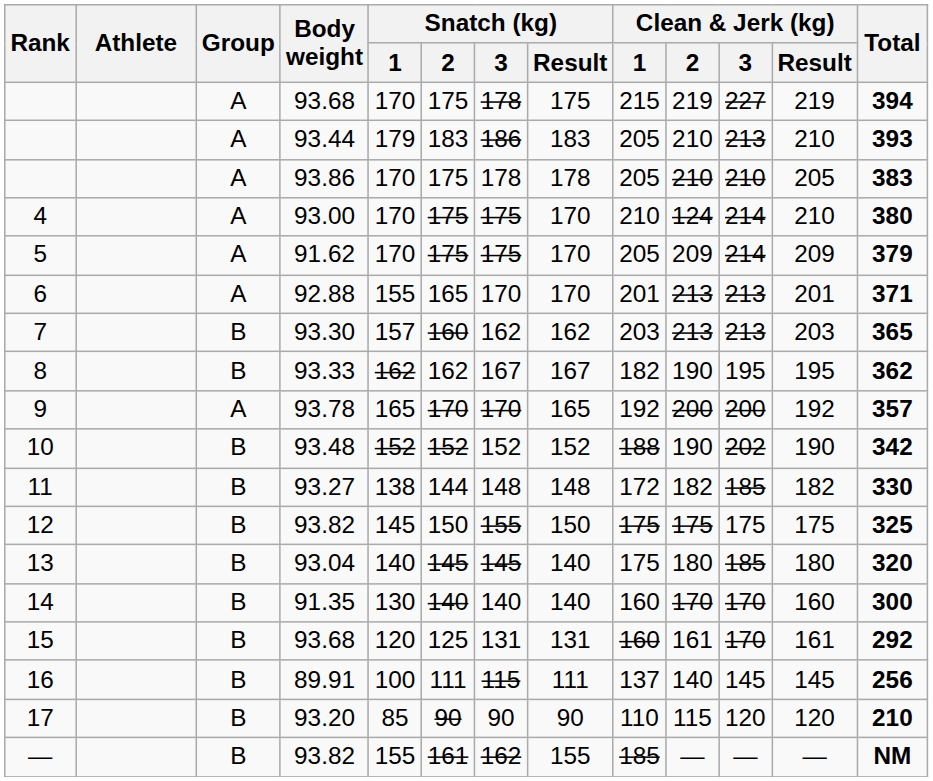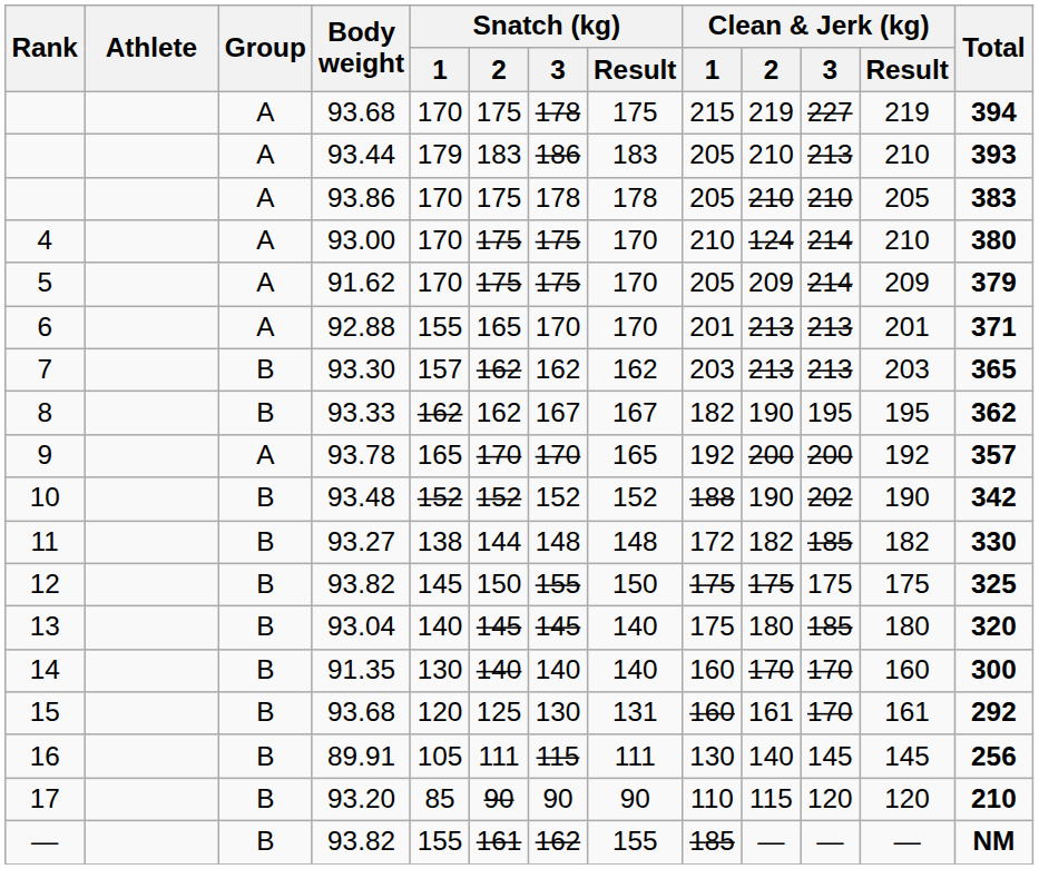 <table class = "wikitable" style="text-align:center;">
 <tr>
 <th rowspan=2 width=40>Rank</th>
 <th rowspan=2 width=250>Athlete</th>
 <th rowspan=2 width=40>Group</th>
 <th rowspan=2 width=50>Body weight</th>
 <th colspan=4>Snatch (kg)</th>
 <th colspan=4>Clean & Jerk (kg)</th>
 <th rowspan=2 width=55>Total</th>
 </tr>
 <tr>
 <th width=35>1</th>
 <th width=35>2</th>
 <th width=35>3</th>
 <th width=45>Result</th>
 <th width=35>1</th>
 <th width=35>2</th>
 <th width=35>3</th>
 <th width=45>Result</th>
 </tr>
 <tr>
 <td></td>
 <td align=left></td>
 <td>A</td>
 <td>93.68</td>
 <td>170</td>
 <td>175</td>
 <td><s>178</s></td>
 <td>175</td>
 <td>215</td>
 <td>219</td>
 <td><s>227</s></td>
 <td>219</td>
 <td><strong>394</strong></td>
 </tr>
 <tr>
 <td></td>
 <td align=left></td>
 <td>A</td>
 <td>93.44</td>
 <td>179</td>
 <td>183</td>
 <td><s>186</s></td>
 <td>183</td>
 <td>205</td>
 <td>210</td>
 <td><s>213</s></td>
 <td>210</td>
 <td><strong>393</strong></td>
 </tr>
 <tr>
 <td></td>
 <td align=left></td>
 <td>A</td>
 <td>93.86</td>
 <td>170</td>
 <td>175</td>
 <td>178</td>
 <td>178</td>
 <td>205</td>
 <td><s>210</s></td>
 <td><s>210</s></td>
 <td>205</td>
 <td><strong>383</strong></td>
 </tr>
 <tr>
 <td>4</td>
 <td align=left></td>
 <td>A</td>
 <td>93.00</td>
 <td>170</td>
 <td><s>175</s></td>
 <td><s>175</s></td>
 <td>170</td>
 <td>210</td>
 <td><s>124</s></td>
 <td><s>214</s></td>
 <td>210</td>
 <td><strong>380</strong></td>
 </tr>
 <tr>
 <td>5</td>
 <td align=left></td>
 <td>A</td>
 <td>91.62</td>
 <td>170</td>
 <td><s>175</s></td>
 <td><s>175</s></td>
 <td>170</td>
 <td>205</td>
 <td>209</td>
 <td><s>214</s></td>
 <td>209</td>
 <td><strong>379</strong></td>
 </tr>
 <tr>
 <td>6</td>
 <td align=left></td>
 <td>A</td>
 <td>92.88</td>
 <td>155</td>
 <td>165</td>
 <td>170</td>
 <td>170</td>
 <td>201</td>
 <td><s>213</s></td>
 <td><s>213</s></td>
 <td>201</td>
 <td><strong>371</strong></td>
 </tr>
 <tr>
 <td>7</td>
 <td align=left></td>
 <td>B</td>
 <td>93.30</td>
 <td>157</td>
-<td><s>160</s></td>
+<td><s>162</s></td>
 <td>162</td>
 <td>162</td>
 <td>203</td>
 <td><s>213</s></td>
 <td><s>213</s></td>
 <td>203</td>
 <td><strong>365</strong></td>
 </tr>
 <tr>
 <td>8</td>
 <td align=left></td>
 <td>B</td>
 <td>93.33</td>
 <td><s>162</s></td>
 <td>162</td>
 <td>167</td>
 <td>167</td>
 <td>182</td>
 <td>190</td>
 <td>195</td>
 <td>195</td>
 <td><strong>362</strong></td>
 </tr>
 <tr>
 <td>9</td>
 <td align=left></td>
 <td>A</td>
 <td>93.78</td>
 <td>165</td>
 <td><s>170</s></td>
 <td><s>170</s></td>
 <td>165</td>
 <td>192</td>
 <td><s>200</s></td>
 <td><s>200</s></td>
 <td>192</td>
 <td><strong>357</strong></td>
 </tr>
 <tr>
 <td>10</td>
 <td align=left></td>
 <td>B</td>
 <td>93.48</td>
 <td><s>152</s></td>
 <td><s>152</s></td>
 <td>152</td>
 <td>152</td>
 <td><s>188</s></td>
 <td>190</td>
 <td><s>202</s></td>
 <td>190</td>
 <td><strong>342</strong></td>
 </tr>
 <tr>
 <td>11</td>
 <td align=left></td>
 <td>B</td>
 <td>93.27</td>
 <td>138</td>
 <td>144</td>
 <td>148</td>
 <td>148</td>
 <td>172</td>
 <td>182</td>
 <td><s>185</s></td>
 <td>182</td>
 <td><strong>330</strong></td>
 </tr>
 <tr>
 <td>12</td>
 <td align=left></td>
 <td>B</td>
 <td>93.82</td>
 <td>145</td>
 <td>150</td>
 <td><s>155</s></td>
 <td>150</td>
 <td><s>175</s></td>
 <td><s>175</s></td>
 <td>175</td>
 <td>175</td>
 <td><strong>325</strong></td>
 </tr>
 <tr>
 <td>13</td>
 <td align=left></td>
 <td>B</td>
 <td>93.04</td>
 <td>140</td>
 <td><s>145</s></td>
 <td><s>145</s></td>
 <td>140</td>
 <td>175</td>
 <td>180</td>
 <td><s>185</s></td>
 <td>180</td>
 <td><strong>320</strong></td>
 </tr>
 <tr>
 <td>14</td>
 <td align=left></td>
 <td>B</td>
 <td>91.35</td>
 <td>130</td>
 <td><s>140</s></td>
 <td>140</td>
 <td>140</td>
 <td>160</td>
 <td><s>170</s></td>
 <td><s>170</s></td>
 <td>160</td>
 <td><strong>300</strong></td>
 </tr>
 <tr>
 <td>15</td>
 <td align=left></td>
 <td>B</td>
 <td>93.68</td>
 <td>120</td>
 <td>125</td>
-<td>131</td>
+<td>130</td>
 <td>131</td>
 <td><s>160</s></td>
 <td>161</td>
 <td><s>170</s></td>
 <td>161</td>
 <td><strong>292</strong></td>
 </tr>
 <tr>
 <td>16</td>
 <td align=left></td>
 <td>B</td>
 <td>89.91</td>
-<td>100</td>
+<td>105</td>
 <td>111</td>
 <td><s>115</s></td>
 <td>111</td>
-<td>137</td>
+<td>130</td>
 <td>140</td>
 <td>145</td>
 <td>145</td>
 <td><strong>256</strong></td>
 </tr>
 <tr>
 <td>17</td>
 <td align=left></td>
 <td>B</td>
 <td>93.20</td>
 <td>85</td>
 <td><s>90</s></td>
 <td>90</td>
 <td>90</td>
 <td>110</td>
 <td>115</td>
 <td>120</td>
 <td>120</td>
 <td><strong>210</strong></td>
 </tr>
 <tr>
 <td>—</td>
 <td align=left></td>
 <td>B</td>
 <td>93.82</td>
 <td>155</td>
 <td><s>161</s></td>
 <td><s>162</s></td>
 <td>155</td>
 <td><s>185</s></td>
 <td>—</td>
 <td>—</td>
 <td>—</td>
 <td><strong>NM</strong></td>
 </tr>
 </table>
